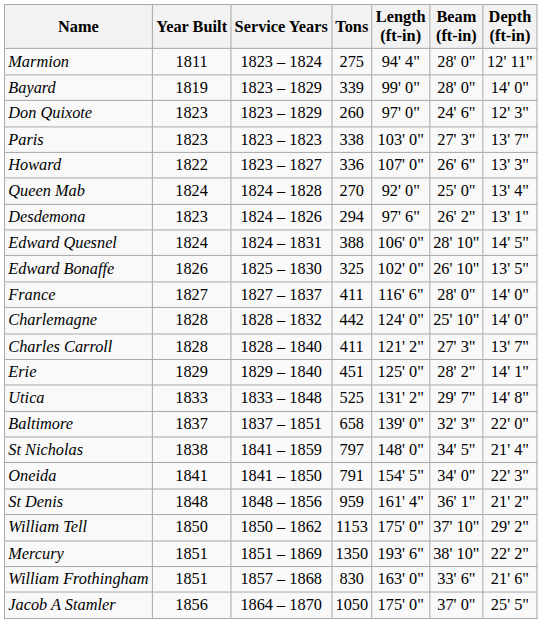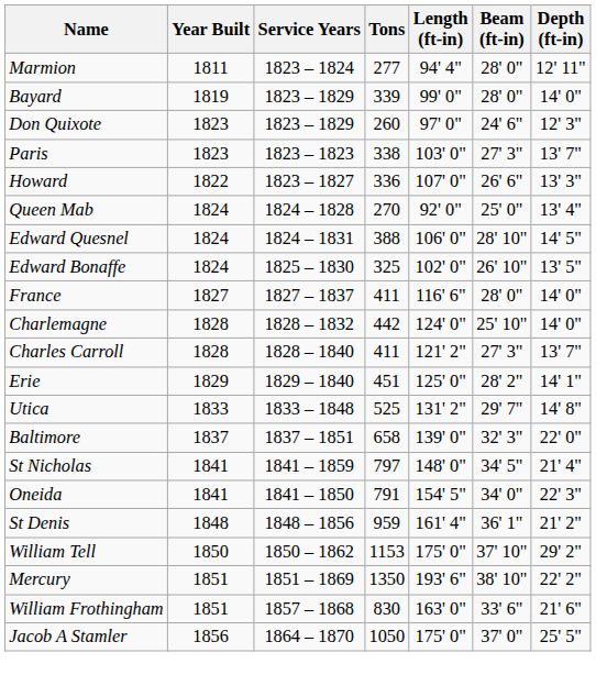 <table Class="wikitable">
 <tr>
 <th>Name</th>
 <th>Year Built</th>
 <th>Service Years</th>
 <th>Tons</th>
 <th>Length<br>(ft-in)</th>
 <th>Beam<br>(ft-in)</th>
 <th>Depth<br>(ft-in)</th>
 </tr>
 <tr>
 <td><em>Marmion</em></td>
 <td style="text-align:center;">1811</td>
 <td style="text-align:center;">1823 – 1824</td>
-<td style="text-align:center;">275</td>
+<td style="text-align:center;">277</td>
 <td style="text-align:center;">94' 4"</td>
 <td style="text-align:center;">28' 0"</td>
 <td style="text-align:center;">12' 11"</td>
 </tr>
 <tr>
 <td><em>Bayard</em></td>
 <td style="text-align:center;">1819</td>
 <td style="text-align:center;">1823 – 1829</td>
 <td style="text-align:center;">339</td>
 <td style="text-align:center;">99' 0"</td>
 <td style="text-align:center;">28' 0"</td>
 <td style="text-align:center;">14' 0"</td>
 </tr>
 <tr>
 <td><em>Don Quixote</em></td>
 <td style="text-align:center;">1823</td>
 <td style="text-align:center;">1823 – 1829</td>
 <td style="text-align:center;">260</td>
 <td style="text-align:center;">97' 0"</td>
 <td style="text-align:center;">24' 6"</td>
 <td style="text-align:center;">12' 3"</td>
 </tr>
 <tr>
 <td><em>Paris</em></td>
 <td style="text-align:center;">1823</td>
 <td style="text-align:center;">1823 – 1823</td>
 <td style="text-align:center;">338</td>
 <td style="text-align:center;">103' 0"</td>
 <td style="text-align:center;">27' 3"</td>
 <td style="text-align:center;">13' 7"</td>
 </tr>
 <tr>
 <td><em>Howard</em></td>
 <td style="text-align:center;">1822</td>
 <td style="text-align:center;">1823 – 1827</td>
 <td style="text-align:center;">336</td>
 <td style="text-align:center;">107' 0"</td>
 <td style="text-align:center;">26' 6"</td>
 <td style="text-align:center;">13' 3"</td>
 </tr>
 <tr>
 <td><em>Queen Mab</em></td>
 <td style="text-align:center;">1824</td>
 <td style="text-align:center;">1824 – 1828</td>
 <td style="text-align:center;">270</td>
 <td style="text-align:center;">92' 0"</td>
 <td style="text-align:center;">25' 0"</td>
 <td style="text-align:center;">13' 4"</td>
 </tr>
 <tr>
-<td><em>Desdemona</em></td>
-<td style="text-align:center;">1823</td>
-<td style="text-align:center;">1824 – 1826</td>
-<td style="text-align:center;">294</td>
-<td style="text-align:center;">97' 6"</td>
-<td style="text-align:center;">26' 2"</td>
-<td style="text-align:center;">13' 1"</td>
-</tr>
-<tr>
 <td><em>Edward Quesnel</em></td>
 <td style="text-align:center;">1824</td>
 <td style="text-align:center;">1824 – 1831</td>
 <td style="text-align:center;">388</td>
 <td style="text-align:center;">106' 0"</td>
 <td style="text-align:center;">28' 10"</td>
 <td style="text-align:center;">14' 5"</td>
 </tr>
 <tr>
 <td><em>Edward Bonaffe</em></td>
-<td style="text-align:center;">1826</td>
+<td style="text-align:center;">1824</td>
 <td style="text-align:center;">1825 – 1830</td>
 <td style="text-align:center;">325</td>
 <td style="text-align:center;">102' 0"</td>
 <td style="text-align:center;">26' 10"</td>
 <td style="text-align:center;">13' 5"</td>
 </tr>
 <tr>
 <td><em>France</em></td>
 <td style="text-align:center;">1827</td>
 <td style="text-align:center;">1827 – 1837</td>
 <td style="text-align:center;">411</td>
 <td style="text-align:center;">116' 6"</td>
 <td style="text-align:center;">28' 0"</td>
 <td style="text-align:center;">14' 0"</td>
 </tr>
 <tr>
 <td><em>Charlemagne</em></td>
 <td style="text-align:center;">1828</td>
 <td style="text-align:center;">1828 – 1832</td>
 <td style="text-align:center;">442</td>
 <td style="text-align:center;">124' 0"</td>
 <td style="text-align:center;">25' 10"</td>
 <td style="text-align:center;">14' 0"</td>
 </tr>
 <tr>
 <td><em>Charles Carroll</em></td>
 <td style="text-align:center;">1828</td>
 <td style="text-align:center;">1828 – 1840</td>
 <td style="text-align:center;">411</td>
 <td style="text-align:center;">121' 2"</td>
 <td style="text-align:center;">27' 3"</td>
 <td style="text-align:center;">13' 7"</td>
 </tr>
 <tr>
 <td><em>Erie</em></td>
 <td style="text-align:center;">1829</td>
 <td style="text-align:center;">1829 – 1840</td>
 <td style="text-align:center;">451</td>
 <td style="text-align:center;">125' 0"</td>
 <td style="text-align:center;">28' 2"</td>
 <td style="text-align:center;">14' 1"</td>
 </tr>
 <tr>
 <td><em>Utica</em></td>
 <td style="text-align:center;">1833</td>
 <td style="text-align:center;">1833 – 1848</td>
 <td style="text-align:center;">525</td>
 <td style="text-align:center;">131' 2"</td>
 <td style="text-align:center;">29' 7"</td>
 <td style="text-align:center;">14' 8"</td>
 </tr>
 <tr>
 <td><em>Baltimore</em></td>
 <td style="text-align:center;">1837</td>
 <td style="text-align:center;">1837 – 1851</td>
 <td style="text-align:center;">658</td>
 <td style="text-align:center;">139' 0"</td>
 <td style="text-align:center;">32' 3"</td>
 <td style="text-align:center;">22' 0"</td>
 </tr>
 <tr>
 <td><em>St Nicholas</em></td>
-<td style="text-align:center;">1838</td>
+<td style="text-align:center;">1841</td>
 <td style="text-align:center;">1841 – 1859</td>
 <td style="text-align:center;">797</td>
 <td style="text-align:center;">148' 0"</td>
 <td style="text-align:center;">34' 5"</td>
 <td style="text-align:center;">21' 4"</td>
 </tr>
 <tr>
 <td><em>Oneida</em></td>
 <td style="text-align:center;">1841</td>
 <td style="text-align:center;">1841 – 1850</td>
 <td style="text-align:center;">791</td>
 <td style="text-align:center;">154' 5"</td>
 <td style="text-align:center;">34' 0"</td>
 <td style="text-align:center;">22' 3"</td>
 </tr>
 <tr>
 <td><em>St Denis</em></td>
 <td style="text-align:center;">1848</td>
 <td style="text-align:center;">1848 – 1856</td>
 <td style="text-align:center;">959</td>
 <td style="text-align:center;">161' 4"</td>
 <td style="text-align:center;">36' 1"</td>
 <td style="text-align:center;">21' 2"</td>
 </tr>
 <tr>
 <td><em>William Tell</em></td>
 <td style="text-align:center;">1850</td>
 <td style="text-align:center;">1850 – 1862</td>
 <td style="text-align:center;">1153</td>
 <td style="text-align:center;">175' 0"</td>
 <td style="text-align:center;">37' 10"</td>
 <td style="text-align:center;">29' 2"</td>
 </tr>
 <tr>
 <td><em>Mercury</em></td>
 <td style="text-align:center;">1851</td>
 <td style="text-align:center;">1851 – 1869</td>
 <td style="text-align:center;">1350</td>
 <td style="text-align:center;">193' 6"</td>
 <td style="text-align:center;">38' 10"</td>
 <td style="text-align:center;">22' 2"</td>
 </tr>
 <tr>
 <td><em>William Frothingham</em></td>
 <td style="text-align:center;">1851</td>
 <td style="text-align:center;">1857 – 1868</td>
 <td style="text-align:center;">830</td>
 <td style="text-align:center;">163' 0"</td>
 <td style="text-align:center;">33' 6"</td>
 <td style="text-align:center;">21' 6"</td>
 </tr>
 <tr>
 <td><em>Jacob A Stamler</em></td>
 <td style="text-align:center;">1856</td>
 <td style="text-align:center;">1864 – 1870</td>
 <td style="text-align:center;">1050</td>
 <td style="text-align:center;">175' 0"</td>
 <td style="text-align:center;">37' 0"</td>
 <td style="text-align:center;">25' 5"</td>
 </tr>
 </table>
